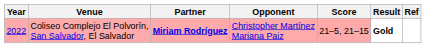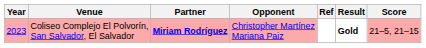 <table class="sortable wikitable" style="font-size: 90%;">
 <tr>
 <th>Year</th>
 <th>Venue</th>
 <th>Partner</th>
 <th>Opponent</th>
+<th>Ref</th>
+<th>Result</th>
 <th>Score</th>
-<th>Result</th>
-<th>Ref</th>
 </tr>
 <tr style="background:#FFAAAA">
-<td align="center"><a href='#'>2022</a></td>
+<td align="center"><a href='#'>2023</a></td>
 <td align="left">Coliseo Complejo El Polvorín,<br><a href='#'>San Salvador</a>, El Salvador</td>
 <td align="left"><strong> <a href='#'>Miriam Rodríguez</a></strong></td>
 <td align="left"><a href='#'>Christopher Martínez</a><br><a href='#'>Mariana Paiz</a></td>
+<td style="text-align:center; background:white"></td>
+<td style="text-align:left; background:white"> <strong>Gold</strong></td>
 <td align="left">21–5, 21–15</td>
-<td style="text-align:left; background:white"> <strong>Gold</strong></td>
-<td style="text-align:center; background:white"></td>
 </tr>
 </table>
